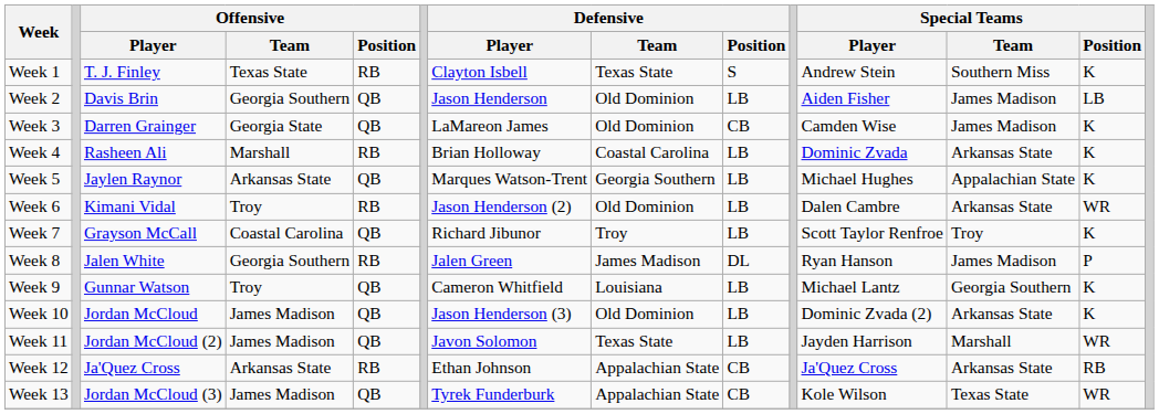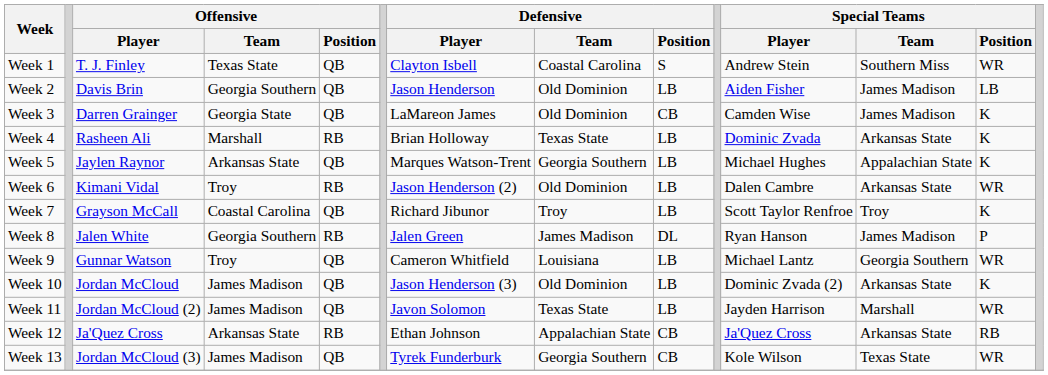 <table class="wikitable" border="1">
 <tr>
 <th rowspan="2">Week</th>
 <th rowSpan="15" style="background-color:lightgrey;"></th>
 <th colspan="3">Offensive</th>
 <th rowSpan="15" style="background-color:lightgrey;"></th>
 <th colspan="3">Defensive</th>
 <th rowSpan="15" style="background-color:lightgrey;"></th>
 <th colspan="3">Special Teams</th>
 <th rowSpan="15" style="background-color:lightgrey;"></th>
 </tr>
 <tr>
 <th>Player</th>
 <th>Team</th>
 <th>Position</th>
 <th>Player</th>
 <th>Team</th>
 <th>Position</th>
 <th>Player</th>
 <th>Team</th>
 <th>Position</th>
 </tr>
 <tr>
 <td>Week 1</td>
 <td><a href='#'>T. J. Finley</a></td>
 <td>Texas State</td>
-<td>RB</td>
+<td>QB</td>
 <td><a href='#'>Clayton Isbell</a></td>
-<td>Texas State</td>
+<td>Coastal Carolina</td>
 <td>S</td>
 <td>Andrew Stein</td>
 <td>Southern Miss</td>
-<td>K</td>
+<td>WR</td>
 </tr>
 <tr>
 <td>Week 2</td>
 <td><a href='#'>Davis Brin</a></td>
 <td>Georgia Southern</td>
 <td>QB</td>
 <td><a href='#'>Jason Henderson</a></td>
 <td>Old Dominion</td>
 <td>LB</td>
 <td><a href='#'>Aiden Fisher</a></td>
 <td>James Madison</td>
 <td>LB</td>
 </tr>
 <tr>
 <td>Week 3</td>
 <td><a href='#'>Darren Grainger</a></td>
 <td>Georgia State</td>
 <td>QB</td>
 <td>LaMareon James</td>
 <td>Old Dominion</td>
 <td>CB</td>
 <td>Camden Wise</td>
 <td>James Madison</td>
 <td>K</td>
 </tr>
 <tr>
 <td>Week 4</td>
 <td><a href='#'>Rasheen Ali</a></td>
 <td>Marshall</td>
 <td>RB</td>
 <td>Brian Holloway</td>
-<td>Coastal Carolina</td>
+<td>Texas State</td>
 <td>LB</td>
 <td><a href='#'>Dominic Zvada</a></td>
 <td>Arkansas State</td>
 <td>K</td>
 </tr>
 <tr>
 <td>Week 5</td>
 <td><a href='#'>Jaylen Raynor</a></td>
 <td>Arkansas State</td>
 <td>QB</td>
 <td>Marques Watson-Trent</td>
 <td>Georgia Southern</td>
 <td>LB</td>
 <td>Michael Hughes</td>
 <td>Appalachian State</td>
 <td>K</td>
 </tr>
 <tr>
 <td>Week 6</td>
 <td><a href='#'>Kimani Vidal</a></td>
 <td>Troy</td>
 <td>RB</td>
 <td><a href='#'>Jason Henderson</a> (2)</td>
 <td>Old Dominion</td>
 <td>LB</td>
 <td>Dalen Cambre</td>
 <td>Arkansas State</td>
 <td>WR</td>
 </tr>
 <tr>
 <td>Week 7</td>
 <td><a href='#'>Grayson McCall</a></td>
 <td>Coastal Carolina</td>
 <td>QB</td>
 <td>Richard Jibunor</td>
 <td>Troy</td>
 <td>LB</td>
 <td>Scott Taylor Renfroe</td>
 <td>Troy</td>
 <td>K</td>
 </tr>
 <tr>
 <td>Week 8</td>
 <td><a href='#'>Jalen White</a></td>
 <td>Georgia Southern</td>
 <td>RB</td>
 <td><a href='#'>Jalen Green</a></td>
 <td>James Madison</td>
 <td>DL</td>
 <td>Ryan Hanson</td>
 <td>James Madison</td>
 <td>P</td>
 </tr>
 <tr>
 <td>Week 9</td>
 <td><a href='#'>Gunnar Watson</a></td>
 <td>Troy</td>
 <td>QB</td>
 <td>Cameron Whitfield</td>
 <td>Louisiana</td>
 <td>LB</td>
 <td>Michael Lantz</td>
 <td>Georgia Southern</td>
-<td>K</td>
+<td>WR</td>
 </tr>
 <tr>
 <td>Week 10</td>
 <td><a href='#'>Jordan McCloud</a></td>
 <td>James Madison</td>
 <td>QB</td>
 <td><a href='#'>Jason Henderson</a> (3)</td>
 <td>Old Dominion</td>
 <td>LB</td>
 <td>Dominic Zvada (2)</td>
 <td>Arkansas State</td>
 <td>K</td>
 </tr>
 <tr>
 <td>Week 11</td>
 <td><a href='#'>Jordan McCloud</a> (2)</td>
 <td>James Madison</td>
 <td>QB</td>
 <td><a href='#'>Javon Solomon</a></td>
 <td>Texas State</td>
 <td>LB</td>
 <td>Jayden Harrison</td>
 <td>Marshall</td>
 <td>WR</td>
 </tr>
 <tr>
 <td>Week 12</td>
 <td><a href='#'>Ja'Quez Cross</a></td>
 <td>Arkansas State</td>
 <td>RB</td>
 <td>Ethan Johnson</td>
 <td>Appalachian State</td>
 <td>CB</td>
 <td><a href='#'>Ja'Quez Cross</a></td>
 <td>Arkansas State</td>
 <td>RB</td>
 </tr>
 <tr>
 <td>Week 13</td>
 <td><a href='#'>Jordan McCloud</a> (3)</td>
 <td>James Madison</td>
 <td>QB</td>
 <td><a href='#'>Tyrek Funderburk</a></td>
-<td>Appalachian State</td>
+<td>Georgia Southern</td>
 <td>CB</td>
 <td>Kole Wilson</td>
 <td>Texas State</td>
 <td>WR</td>
 </tr>
 <tr>
 </tr>
 </table>
